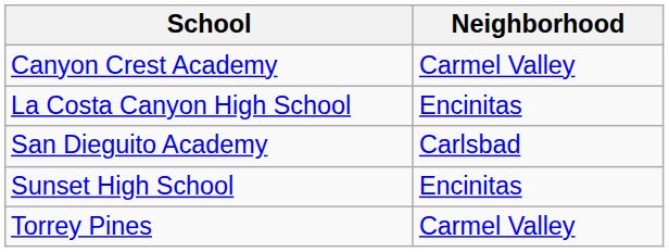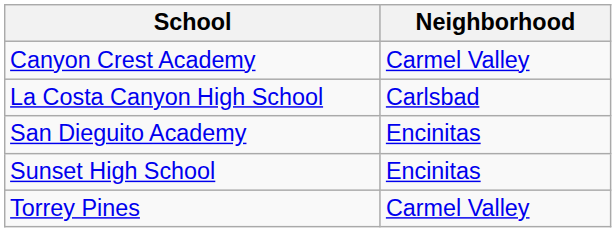 <table class="wikitable">
 <tr>
 <th width="250">School</th>
 <th width="150">Neighborhood</th>
 </tr>
 <tr>
 <td><a href='#'>Canyon Crest Academy</a></td>
 <td><a href='#'>Carmel Valley</a></td>
 </tr>
 <tr>
 <td><a href='#'>La Costa Canyon High School</a></td>
-<td><a href='#'>Encinitas</a></td>
+<td><a href='#'>Carlsbad</a></td>
 </tr>
 <tr>
 <td><a href='#'>San Dieguito Academy</a></td>
-<td><a href='#'>Carlsbad</a></td>
+<td><a href='#'>Encinitas</a></td>
 </tr>
 <tr>
 <td><a href='#'>Sunset High School</a></td>
 <td><a href='#'>Encinitas</a></td>
 </tr>
 <tr>
 <td><a href='#'>Torrey Pines</a></td>
 <td><a href='#'>Carmel Valley</a></td>
 </tr>
 </table>
